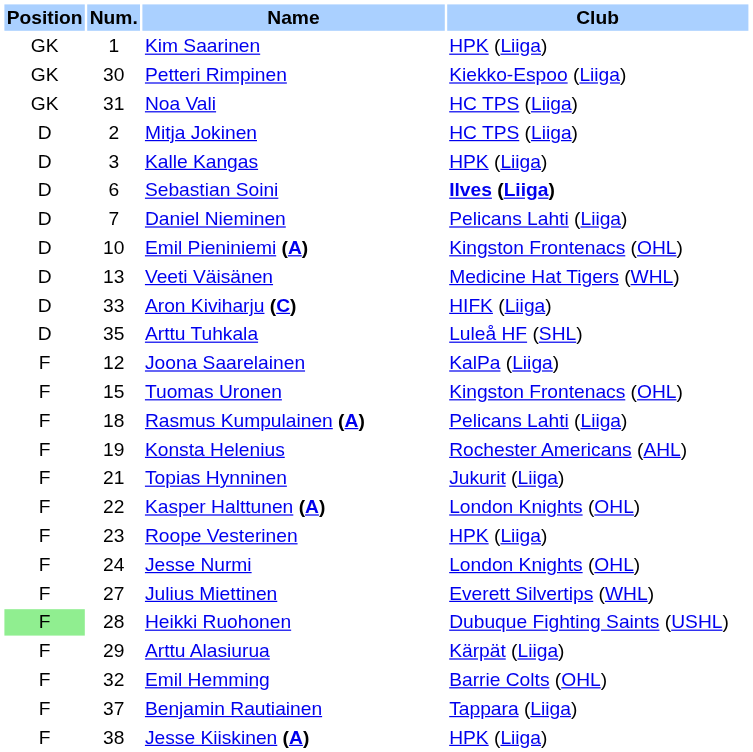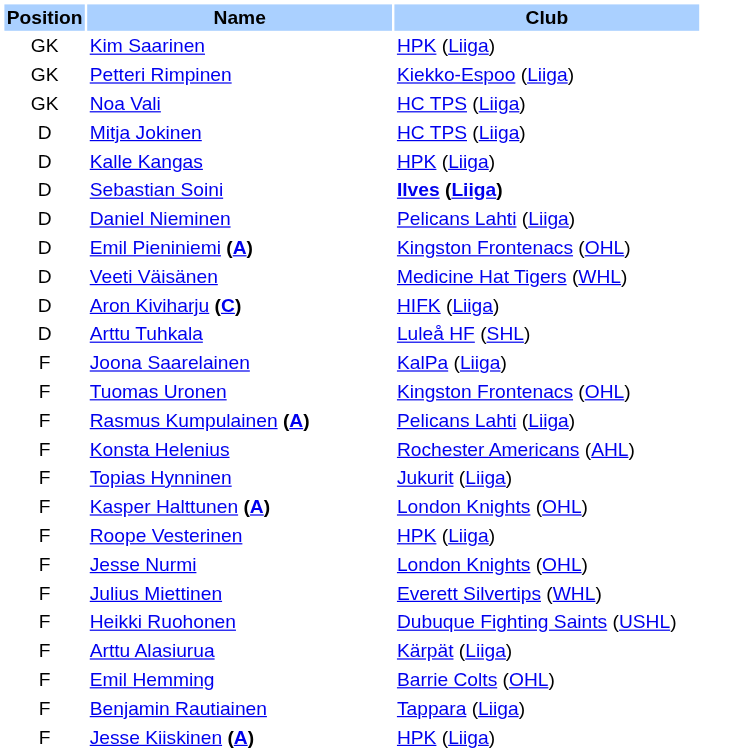 <table border="0" cellspacing="2" cellpadding="2">
 <tr bgcolor=AAD0FF>
 <th width=40>Position</th>
-<th width=40>Num.</th>
 <th width=250>Name</th>
 <th width=250>Club</th>
 </tr>
 <tr>
 <td style="text-align:center;">GK</td>
-<td style="text-align:center;">1</td>
 <td><a href='#'>Kim Saarinen</a></td>
 <td> <a href='#'>HPK</a> (<a href='#'>Liiga</a>)</td>
 </tr>
 <tr>
 <td style="text-align:center;">GK</td>
-<td style="text-align:center;">30</td>
 <td><a href='#'>Petteri Rimpinen</a></td>
 <td> <a href='#'>Kiekko-Espoo</a> (<a href='#'>Liiga</a>)</td>
 </tr>
 <tr>
 <td style="text-align:center;">GK</td>
-<td style="text-align:center;">31</td>
 <td><a href='#'>Noa Vali</a></td>
 <td> <a href='#'>HC TPS</a> (<a href='#'>Liiga</a>)</td>
 </tr>
 <tr>
 <td style="text-align:center;">D</td>
-<td style="text-align:center;">2</td>
 <td><a href='#'>Mitja Jokinen</a></td>
 <td> <a href='#'>HC TPS</a> (<a href='#'>Liiga</a>)</td>
 </tr>
 <tr>
 <td style="text-align:center;">D</td>
-<td style="text-align:center;">3</td>
 <td><a href='#'>Kalle Kangas</a></td>
 <td> <a href='#'>HPK</a> (<a href='#'>Liiga</a>)</td>
 </tr>
 <tr>
 <td style="text-align:center;">D</td>
-<td style="text-align:center;">6</td>
 <td><a href='#'>Sebastian Soini</a></td>
 <td><strong> <a href='#'>Ilves</a> (<a href='#'>Liiga</a>)</strong></td>
 </tr>
 <tr>
 <td style="text-align:center;">D</td>
-<td style="text-align:center;">7</td>
 <td><a href='#'>Daniel Nieminen</a></td>
 <td> <a href='#'>Pelicans Lahti</a> (<a href='#'>Liiga</a>)</td>
 </tr>
 <tr>
 <td style="text-align:center;">D</td>
-<td style="text-align:center;">10</td>
 <td><a href='#'>Emil Pieniniemi</a> <strong>(<a href='#'>A</a>)</strong></td>
 <td> <a href='#'>Kingston Frontenacs</a> (<a href='#'>OHL</a>)</td>
 </tr>
 <tr>
 <td style="text-align:center;">D</td>
-<td style="text-align:center;">13</td>
 <td><a href='#'>Veeti Väisänen</a></td>
 <td> <a href='#'>Medicine Hat Tigers</a> (<a href='#'>WHL</a>)</td>
 </tr>
 <tr>
 <td style="text-align:center;">D</td>
-<td style="text-align:center;">33</td>
 <td><a href='#'>Aron Kiviharju</a> <strong>(<a href='#'>C</a>)</strong></td>
 <td> <a href='#'>HIFK</a> (<a href='#'>Liiga</a>)</td>
 </tr>
 <tr>
 <td style="text-align:center;">D</td>
-<td style="text-align:center;">35</td>
 <td><a href='#'>Arttu Tuhkala</a></td>
 <td> <a href='#'>Luleå HF</a> (<a href='#'>SHL</a>)</td>
 </tr>
 <tr>
 <td style="text-align:center;">F</td>
-<td style="text-align:center;">12</td>
 <td><a href='#'>Joona Saarelainen</a></td>
 <td> <a href='#'>KalPa</a> (<a href='#'>Liiga</a>)</td>
 </tr>
 <tr>
 <td style="text-align:center;">F</td>
-<td style="text-align:center;">15</td>
 <td><a href='#'>Tuomas Uronen</a></td>
 <td> <a href='#'>Kingston Frontenacs</a> (<a href='#'>OHL</a>)</td>
 </tr>
 <tr>
 <td style="text-align:center;">F</td>
-<td style="text-align:center;">18</td>
 <td><a href='#'>Rasmus Kumpulainen</a> <strong>(<a href='#'>A</a>)</strong></td>
 <td> <a href='#'>Pelicans Lahti</a> (<a href='#'>Liiga</a>)</td>
 </tr>
 <tr>
 <td style="text-align:center;">F</td>
-<td style="text-align:center;">19</td>
 <td><a href='#'>Konsta Helenius</a></td>
 <td> <a href='#'>Rochester Americans</a> (<a href='#'>AHL</a>)</td>
 </tr>
 <tr>
 <td style="text-align:center;">F</td>
-<td style="text-align:center;">21</td>
 <td><a href='#'>Topias Hynninen</a></td>
 <td> <a href='#'>Jukurit</a> (<a href='#'>Liiga</a>)</td>
 </tr>
 <tr>
 <td style="text-align:center;">F</td>
-<td style="text-align:center;">22</td>
 <td><a href='#'>Kasper Halttunen</a> <strong>(<a href='#'>A</a>)</strong></td>
 <td> <a href='#'>London Knights</a> (<a href='#'>OHL</a>)</td>
 </tr>
 <tr>
 <td style="text-align:center;">F</td>
-<td style="text-align:center;">23</td>
 <td><a href='#'>Roope Vesterinen</a></td>
 <td> <a href='#'>HPK</a> (<a href='#'>Liiga</a>)</td>
 </tr>
 <tr>
 <td style="text-align:center;">F</td>
-<td style="text-align:center;">24</td>
 <td><a href='#'>Jesse Nurmi</a></td>
 <td> <a href='#'>London Knights</a> (<a href='#'>OHL</a>)</td>
 </tr>
 <tr>
 <td style="text-align:center;">F</td>
-<td style="text-align:center;">27</td>
 <td><a href='#'>Julius Miettinen</a></td>
 <td> <a href='#'>Everett Silvertips</a> (<a href='#'>WHL</a>)</td>
 </tr>
 <tr>
-<td style="background: lightgreen; text-align:center;">F</td>
-<td style="text-align:center;">28</td>
+<td style="text-align:center;">F</td>
 <td><a href='#'>Heikki Ruohonen</a></td>
 <td> <a href='#'>Dubuque Fighting Saints</a> (<a href='#'>USHL</a>)</td>
 </tr>
 <tr>
 <td style="text-align:center;">F</td>
-<td style="text-align:center;">29</td>
 <td><a href='#'>Arttu Alasiurua</a></td>
 <td> <a href='#'>Kärpät</a> (<a href='#'>Liiga</a>)</td>
 </tr>
 <tr>
 <td style="text-align:center;">F</td>
-<td style="text-align:center;">32</td>
 <td><a href='#'>Emil Hemming</a></td>
 <td> <a href='#'>Barrie Colts</a> (<a href='#'>OHL</a>)</td>
 </tr>
 <tr>
 <td style="text-align:center;">F</td>
-<td style="text-align:center;">37</td>
 <td><a href='#'>Benjamin Rautiainen</a></td>
 <td> <a href='#'>Tappara</a> (<a href='#'>Liiga</a>)</td>
 </tr>
 <tr>
 <td style="text-align:center;">F</td>
-<td style="text-align:center;">38</td>
 <td><a href='#'>Jesse Kiiskinen</a> <strong>(<a href='#'>A</a>)</strong></td>
 <td> <a href='#'>HPK</a> (<a href='#'>Liiga</a>)</td>
 </tr>
 </table>
